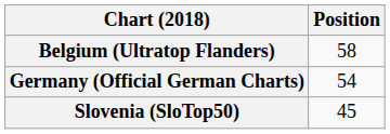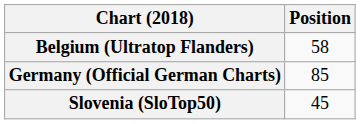 <table class="wikitable sortable plainrowheaders" style="text-align:center">
 <tr>
 <th scope="col">Chart (2018)</th>
 <th scope="col">Position</th>
 </tr>
 <tr>
 <th scope="row">Belgium (Ultratop Flanders)</th>
 <td>58</td>
 </tr>
 <tr>
 <th scope="row">Germany (Official German Charts)</th>
-<td>54</td>
+<td>85</td>
 </tr>
 <tr>
 <th scope="row">Slovenia (SloTop50)</th>
 <td>45</td>
 </tr>
 </table>
